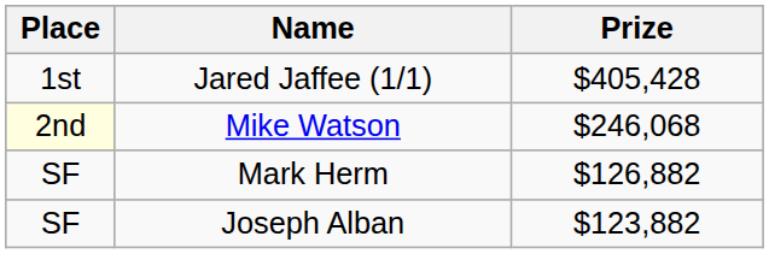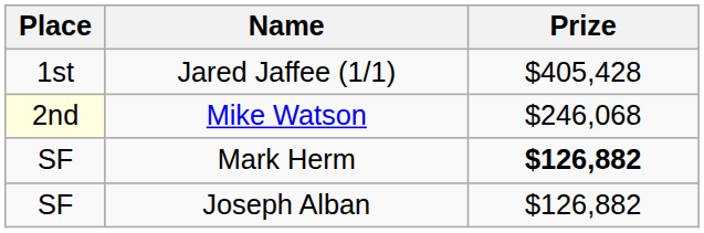 <table class="wikitable">
 <tr>
 <th width="50">Place</th>
 <th width="200">Name</th>
 <th width="125">Prize</th>
 </tr>
 <tr>
 <td align = "center">1st</td>
 <td align = "center">Jared Jaffee (1/1)</td>
 <td align = "center">$405,428</td>
 </tr>
 <tr>
 <td align = "center" style="background: lightyellow;">2nd</td>
 <td align = "center"><a href='#'>Mike Watson</a></td>
 <td align = "center">$246,068</td>
 </tr>
 <tr>
 <td align = "center">SF</td>
 <td align = "center">Mark Herm</td>
-<td align = "center">$126,882</td>
+<td align = "center"><strong>$126,882</strong></td>
 </tr>
 <tr>
 <td align = "center">SF</td>
 <td align = "center">Joseph Alban</td>
-<td align = "center">$123,882</td>
+<td align = "center">$126,882</td>
 </tr>
 </table>
